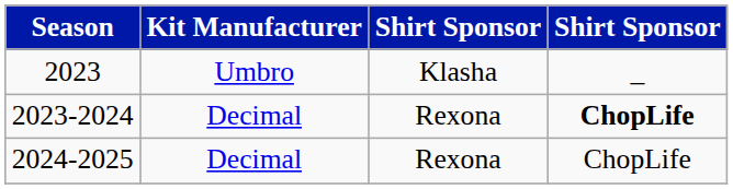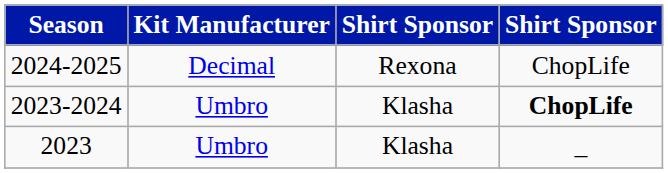 <table class="wikitable" style="text-align:center">
 <tr>
 <th style="background-color:#0018A8; color:white; border:3px ##;" scope="col">Season</th>
 <th style="background-color:#0018A8; color:white; border:3px ##;" scope="col">Kit Manufacturer</th>
 <th style="background-color:#0018A8; color:white; border:3px ##;" scope="col">Shirt Sponsor </th>
 <th style="background-color:#0018A8; color:white; border:3px ##;" scope="col">Shirt Sponsor </th>
 </tr>
 <tr>
+<td>2024-2025</td>
+<td><a href='#'>Decimal</a></td>
+<td>Rexona</td>
+<td>ChopLife</td>
+</tr>
+<tr>
+<td>2023-2024</td>
+<td><a href='#'>Umbro</a></td>
+<td>Klasha</td>
+<td><strong>ChopLife</strong></td>
+</tr>
+<tr>
 <td>2023</td>
 <td><a href='#'>Umbro</a></td>
 <td>Klasha</td>
 <td>_</td>
 </tr>
-<tr>
-<td>2023-2024</td>
-<td><a href='#'>Decimal</a></td>
-<td>Rexona</td>
-<td><strong>ChopLife</strong></td>
-</tr>
-<tr>
-<td>2024-2025</td>
-<td><a href='#'>Decimal</a></td>
-<td>Rexona</td>
-<td>ChopLife</td>
-</tr>
 </table>
